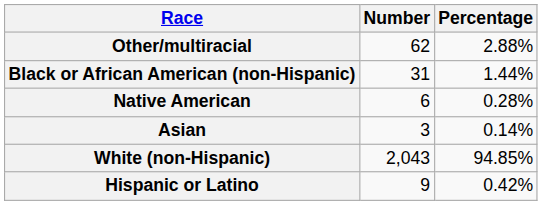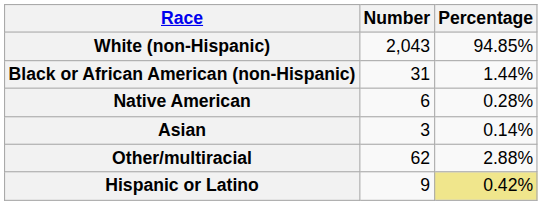 <table class="wikitable" style="text-align:right">
 <tr>
 <th scope="col"><a href='#'>Race</a></th>
 <th scope="col">Number</th>
 <th scope="col">Percentage</th>
 </tr>
 <tr>
-<th scope="row">Other/multiracial</th>
-<td>62</td>
-<td>2.88%</td>
+<th scope="row">White (non-Hispanic)</th>
+<td>2,043</td>
+<td>94.85%</td>
 </tr>
 <tr>
 <th scope="row">Black or African American (non-Hispanic)</th>
 <td>31</td>
 <td>1.44%</td>
 </tr>
 <tr>
 <th scope="row">Native American</th>
 <td>6</td>
 <td>0.28%</td>
 </tr>
 <tr>
 <th scope="row">Asian</th>
 <td>3</td>
 <td>0.14%</td>
 </tr>
 <tr>
-<th scope="row">White (non-Hispanic)</th>
-<td>2,043</td>
-<td>94.85%</td>
+<th scope="row">Other/multiracial</th>
+<td>62</td>
+<td>2.88%</td>
 </tr>
 <tr>
 <th scope="row">Hispanic or Latino</th>
 <td>9</td>
-<td>0.42%</td>
+<td style="background: khaki;">0.42%</td>
 </tr>
 </table>
